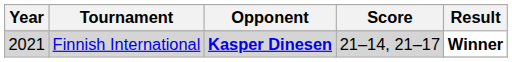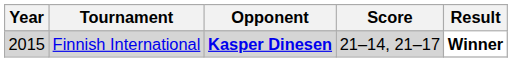 <table class="sortable wikitable" style="font-size: 90%;">
 <tr>
 <th>Year</th>
 <th>Tournament</th>
 <th>Opponent</th>
 <th>Score</th>
 <th>Result</th>
 </tr>
 <tr style="background:#D5D5D5">
-<td align="center">2021</td>
+<td align="center">2015</td>
 <td align="left"><a href='#'>Finnish International</a></td>
 <td align="left"><strong> <a href='#'>Kasper Dinesen</a></strong></td>
 <td align="left">21–14, 21–17</td>
 <td style="text-align:left; background:white"> <strong>Winner</strong></td>
 </tr>
 </table>
